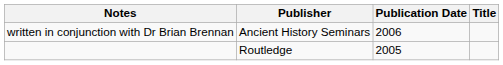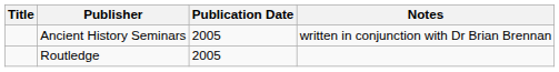 <table class="wikitable">
 <tr>
-<th>Notes</th>
+<th>Title</th>
 <th>Publisher</th>
 <th>Publication Date</th>
-<th>Title</th>
+<th>Notes</th>
 </tr>
 <tr>
+<td></td>
+<td>Ancient History Seminars</td>
+<td>2005</td>
 <td>written in conjunction with Dr Brian Brennan</td>
-<td>Ancient History Seminars</td>
-<td>2006</td>
-<td></td>
 </tr>
 <tr>
 <td></td>
 <td>Routledge</td>
 <td>2005</td>
 <td></td>
 </tr>
 </table>
